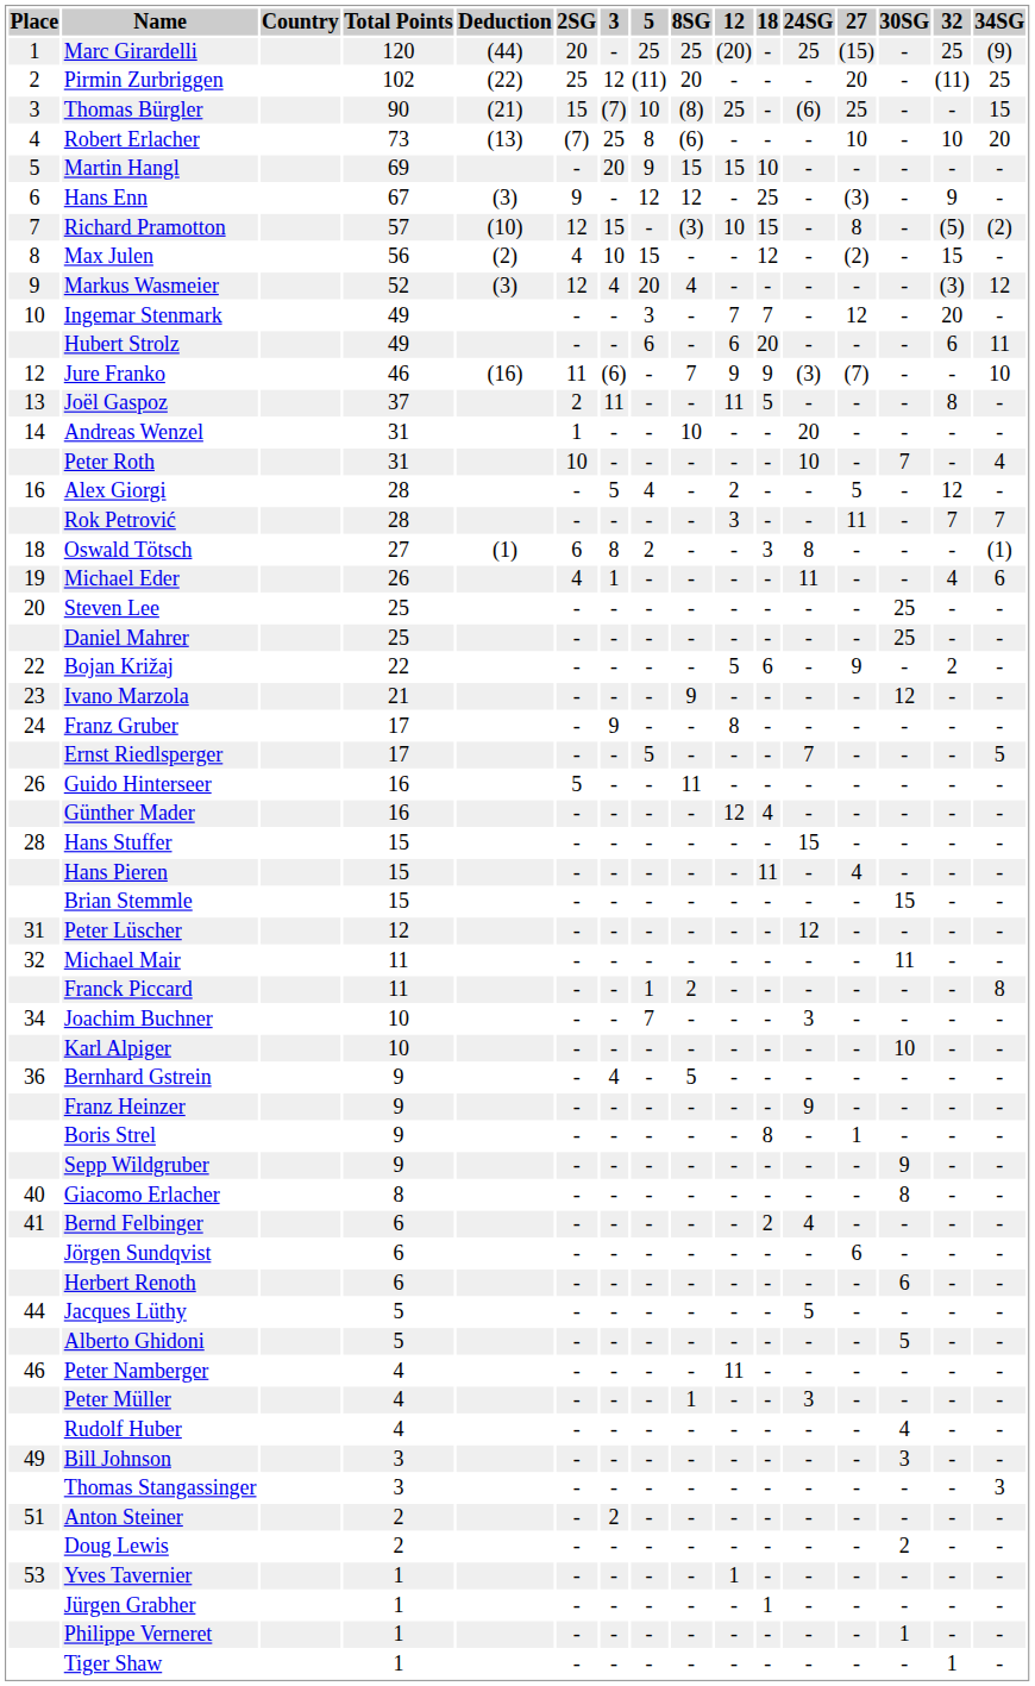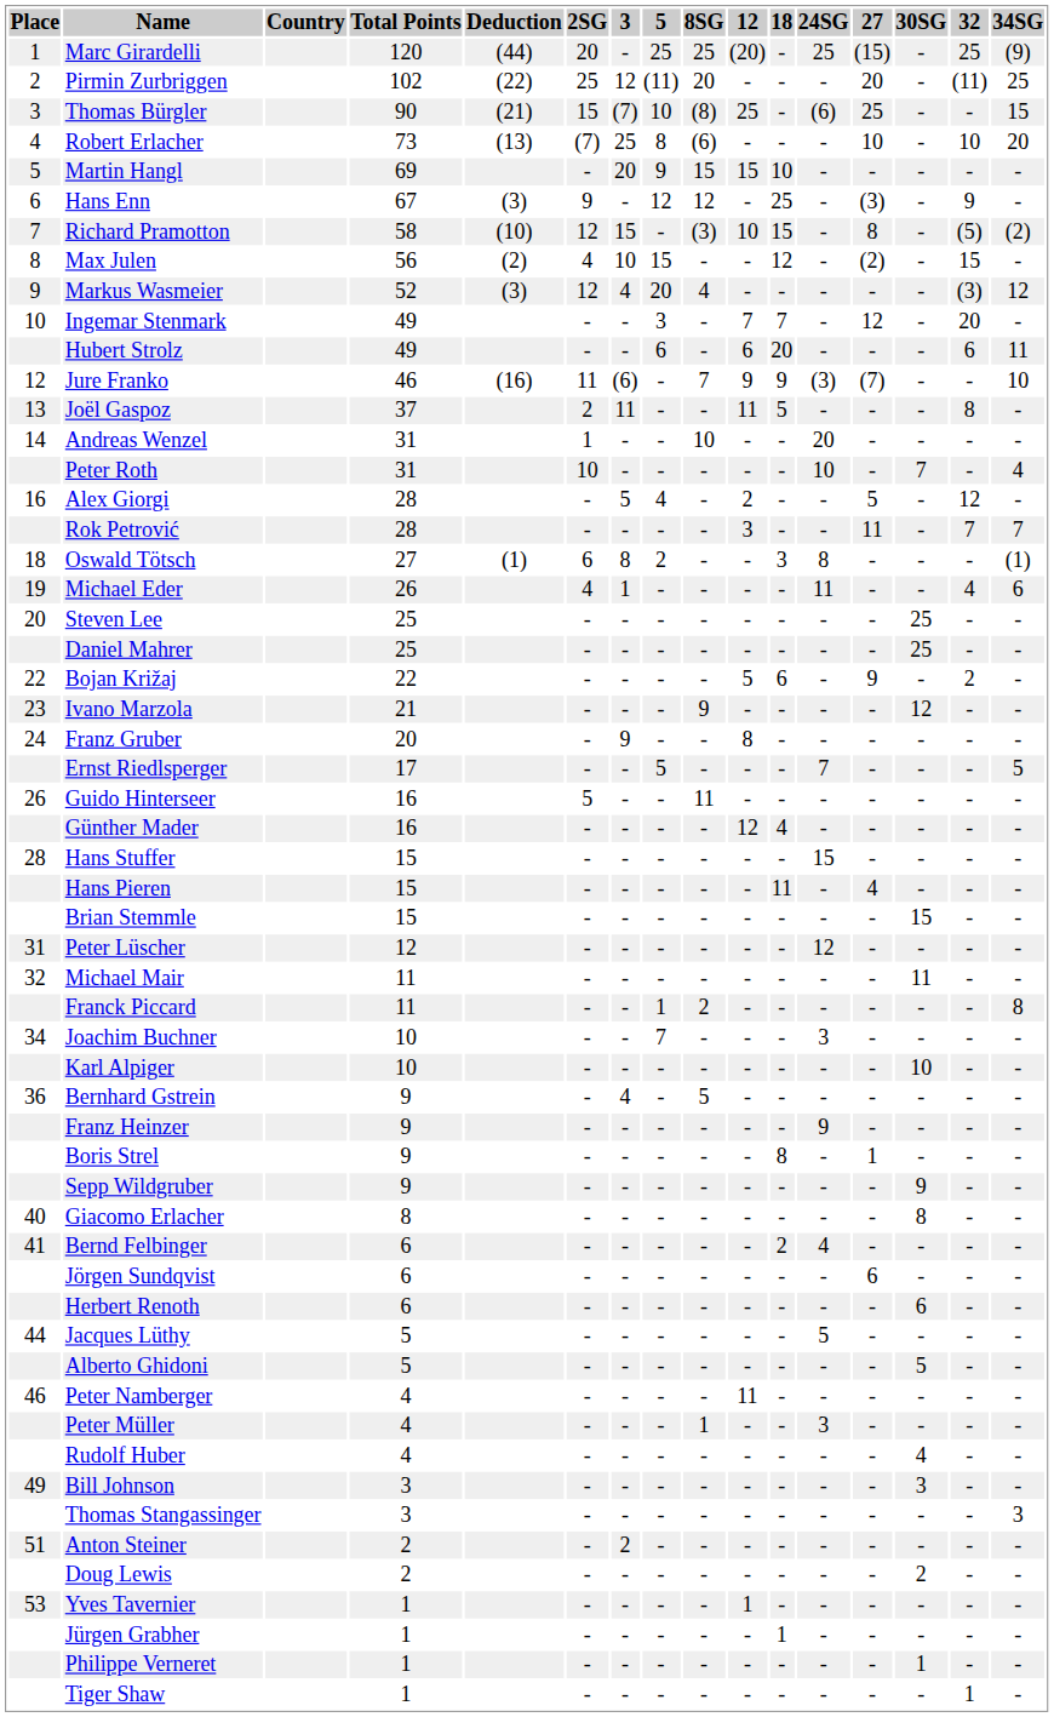 <table border="0" style="border: 1px solid #999; background-color:#FFFFFF; text-align:center">
 <tr align="center" bgcolor="#CCCCCC">
 <th>Place</th>
 <th>Name</th>
 <th>Country</th>
 <th>Total Points</th>
 <th>Deduction</th>
 <th>2SG</th>
 <th>3</th>
 <th>5</th>
 <th>8SG</th>
 <th>12</th>
 <th>18</th>
 <th>24SG</th>
 <th>27</th>
 <th>30SG</th>
 <th>32</th>
 <th>34SG</th>
 </tr>
 <tr bgcolor="#EFEFEF">
 <td>1</td>
 <td align="left"><a href='#'>Marc Girardelli</a></td>
 <td align="left"></td>
 <td>120</td>
 <td>(44)</td>
 <td>20</td>
 <td>-</td>
 <td>25</td>
 <td>25</td>
 <td>(20)</td>
 <td>-</td>
 <td>25</td>
 <td>(15)</td>
 <td>-</td>
 <td>25</td>
 <td>(9)</td>
 </tr>
 <tr>
 <td>2</td>
 <td align="left"><a href='#'>Pirmin Zurbriggen</a></td>
 <td align="left"></td>
 <td>102</td>
 <td>(22)</td>
 <td>25</td>
 <td>12</td>
 <td>(11)</td>
 <td>20</td>
 <td>-</td>
 <td>-</td>
 <td>-</td>
 <td>20</td>
 <td>-</td>
 <td>(11)</td>
 <td>25</td>
 </tr>
 <tr bgcolor="#EFEFEF">
 <td>3</td>
 <td align="left"><a href='#'>Thomas Bürgler</a></td>
 <td align="left"></td>
 <td>90</td>
 <td>(21)</td>
 <td>15</td>
 <td>(7)</td>
 <td>10</td>
 <td>(8)</td>
 <td>25</td>
 <td>-</td>
 <td>(6)</td>
 <td>25</td>
 <td>-</td>
 <td>-</td>
 <td>15</td>
 </tr>
 <tr>
 <td>4</td>
 <td align="left"><a href='#'>Robert Erlacher</a></td>
 <td align="left"></td>
 <td>73</td>
 <td>(13)</td>
 <td>(7)</td>
 <td>25</td>
 <td>8</td>
 <td>(6)</td>
 <td>-</td>
 <td>-</td>
 <td>-</td>
 <td>10</td>
 <td>-</td>
 <td>10</td>
 <td>20</td>
 </tr>
 <tr bgcolor="#EFEFEF">
 <td>5</td>
 <td align="left"><a href='#'>Martin Hangl</a></td>
 <td align="left"></td>
 <td>69</td>
 <td></td>
 <td>-</td>
 <td>20</td>
 <td>9</td>
 <td>15</td>
 <td>15</td>
 <td>10</td>
 <td>-</td>
 <td>-</td>
 <td>-</td>
 <td>-</td>
 <td>-</td>
 </tr>
 <tr>
 <td>6</td>
 <td align="left"><a href='#'>Hans Enn</a></td>
 <td align="left"></td>
 <td>67</td>
 <td>(3)</td>
 <td>9</td>
 <td>-</td>
 <td>12</td>
 <td>12</td>
 <td>-</td>
 <td>25</td>
 <td>-</td>
 <td>(3)</td>
 <td>-</td>
 <td>9</td>
 <td>-</td>
 </tr>
 <tr bgcolor="#EFEFEF">
 <td>7</td>
 <td align="left"><a href='#'>Richard Pramotton</a></td>
 <td align="left"></td>
-<td>57</td>
+<td>58</td>
 <td>(10)</td>
 <td>12</td>
 <td>15</td>
 <td>-</td>
 <td>(3)</td>
 <td>10</td>
 <td>15</td>
 <td>-</td>
 <td>8</td>
 <td>-</td>
 <td>(5)</td>
 <td>(2)</td>
 </tr>
 <tr>
 <td>8</td>
 <td align="left"><a href='#'>Max Julen</a></td>
 <td align="left"></td>
 <td>56</td>
 <td>(2)</td>
 <td>4</td>
 <td>10</td>
 <td>15</td>
 <td>-</td>
 <td>-</td>
 <td>12</td>
 <td>-</td>
 <td>(2)</td>
 <td>-</td>
 <td>15</td>
 <td>-</td>
 </tr>
 <tr bgcolor="#EFEFEF">
 <td>9</td>
 <td align="left"><a href='#'>Markus Wasmeier</a></td>
 <td align="left"></td>
 <td>52</td>
 <td>(3)</td>
 <td>12</td>
 <td>4</td>
 <td>20</td>
 <td>4</td>
 <td>-</td>
 <td>-</td>
 <td>-</td>
 <td>-</td>
 <td>-</td>
 <td>(3)</td>
 <td>12</td>
 </tr>
 <tr>
 <td>10</td>
 <td align="left"><a href='#'>Ingemar Stenmark</a></td>
 <td align="left"></td>
 <td>49</td>
 <td></td>
 <td>-</td>
 <td>-</td>
 <td>3</td>
 <td>-</td>
 <td>7</td>
 <td>7</td>
 <td>-</td>
 <td>12</td>
 <td>-</td>
 <td>20</td>
 <td>-</td>
 </tr>
 <tr bgcolor="#EFEFEF">
 <td></td>
 <td align="left"><a href='#'>Hubert Strolz</a></td>
 <td align="left"></td>
 <td>49</td>
 <td></td>
 <td>-</td>
 <td>-</td>
 <td>6</td>
 <td>-</td>
 <td>6</td>
 <td>20</td>
 <td>-</td>
 <td>-</td>
 <td>-</td>
 <td>6</td>
 <td>11</td>
 </tr>
 <tr>
 <td>12</td>
 <td align="left"><a href='#'>Jure Franko</a></td>
 <td align="left"></td>
 <td>46</td>
 <td>(16)</td>
 <td>11</td>
 <td>(6)</td>
 <td>-</td>
 <td>7</td>
 <td>9</td>
 <td>9</td>
 <td>(3)</td>
 <td>(7)</td>
 <td>-</td>
 <td>-</td>
 <td>10</td>
 </tr>
 <tr bgcolor="#EFEFEF">
 <td>13</td>
 <td align="left"><a href='#'>Joël Gaspoz</a></td>
 <td align="left"></td>
 <td>37</td>
 <td></td>
 <td>2</td>
 <td>11</td>
 <td>-</td>
 <td>-</td>
 <td>11</td>
 <td>5</td>
 <td>-</td>
 <td>-</td>
 <td>-</td>
 <td>8</td>
 <td>-</td>
 </tr>
 <tr>
 <td>14</td>
 <td align="left"><a href='#'>Andreas Wenzel</a></td>
 <td align="left"></td>
 <td>31</td>
 <td></td>
 <td>1</td>
 <td>-</td>
 <td>-</td>
 <td>10</td>
 <td>-</td>
 <td>-</td>
 <td>20</td>
 <td>-</td>
 <td>-</td>
 <td>-</td>
 <td>-</td>
 </tr>
 <tr bgcolor="#EFEFEF">
 <td></td>
 <td align="left"><a href='#'>Peter Roth</a></td>
 <td align="left"></td>
 <td>31</td>
 <td></td>
 <td>10</td>
 <td>-</td>
 <td>-</td>
 <td>-</td>
 <td>-</td>
 <td>-</td>
 <td>10</td>
 <td>-</td>
 <td>7</td>
 <td>-</td>
 <td>4</td>
 </tr>
 <tr>
 <td>16</td>
 <td align="left"><a href='#'>Alex Giorgi</a></td>
 <td align="left"></td>
 <td>28</td>
 <td></td>
 <td>-</td>
 <td>5</td>
 <td>4</td>
 <td>-</td>
 <td>2</td>
 <td>-</td>
 <td>-</td>
 <td>5</td>
 <td>-</td>
 <td>12</td>
 <td>-</td>
 </tr>
 <tr bgcolor="#EFEFEF">
 <td></td>
 <td align="left"><a href='#'>Rok Petrović</a></td>
 <td align="left"></td>
 <td>28</td>
 <td></td>
 <td>-</td>
 <td>-</td>
 <td>-</td>
 <td>-</td>
 <td>3</td>
 <td>-</td>
 <td>-</td>
 <td>11</td>
 <td>-</td>
 <td>7</td>
 <td>7</td>
 </tr>
 <tr>
 <td>18</td>
 <td align="left"><a href='#'>Oswald Tötsch</a></td>
 <td align="left"></td>
 <td>27</td>
 <td>(1)</td>
 <td>6</td>
 <td>8</td>
 <td>2</td>
 <td>-</td>
 <td>-</td>
 <td>3</td>
 <td>8</td>
 <td>-</td>
 <td>-</td>
 <td>-</td>
 <td>(1)</td>
 </tr>
 <tr bgcolor="#EFEFEF">
 <td>19</td>
 <td align="left"><a href='#'>Michael Eder</a></td>
 <td align="left"></td>
 <td>26</td>
 <td></td>
 <td>4</td>
 <td>1</td>
 <td>-</td>
 <td>-</td>
 <td>-</td>
 <td>-</td>
 <td>11</td>
 <td>-</td>
 <td>-</td>
 <td>4</td>
 <td>6</td>
 </tr>
 <tr>
 <td>20</td>
 <td align="left"><a href='#'>Steven Lee</a></td>
 <td align="left"></td>
 <td>25</td>
 <td></td>
 <td>-</td>
 <td>-</td>
 <td>-</td>
 <td>-</td>
 <td>-</td>
 <td>-</td>
 <td>-</td>
 <td>-</td>
 <td>25</td>
 <td>-</td>
 <td>-</td>
 </tr>
 <tr bgcolor="#EFEFEF">
 <td></td>
 <td align="left"><a href='#'>Daniel Mahrer</a></td>
 <td align="left"></td>
 <td>25</td>
 <td></td>
 <td>-</td>
 <td>-</td>
 <td>-</td>
 <td>-</td>
 <td>-</td>
 <td>-</td>
 <td>-</td>
 <td>-</td>
 <td>25</td>
 <td>-</td>
 <td>-</td>
 </tr>
 <tr>
 <td>22</td>
 <td align="left"><a href='#'>Bojan Križaj</a></td>
 <td align="left"></td>
 <td>22</td>
 <td></td>
 <td>-</td>
 <td>-</td>
 <td>-</td>
 <td>-</td>
 <td>5</td>
 <td>6</td>
 <td>-</td>
 <td>9</td>
 <td>-</td>
 <td>2</td>
 <td>-</td>
 </tr>
 <tr bgcolor="#EFEFEF">
 <td>23</td>
 <td align="left"><a href='#'>Ivano Marzola</a></td>
 <td align="left"></td>
 <td>21</td>
 <td></td>
 <td>-</td>
 <td>-</td>
 <td>-</td>
 <td>9</td>
 <td>-</td>
 <td>-</td>
 <td>-</td>
 <td>-</td>
 <td>12</td>
 <td>-</td>
 <td>-</td>
 </tr>
 <tr>
 <td>24</td>
 <td align="left"><a href='#'>Franz Gruber</a></td>
 <td align="left"></td>
-<td>17</td>
+<td>20</td>
 <td></td>
 <td>-</td>
 <td>9</td>
 <td>-</td>
 <td>-</td>
 <td>8</td>
 <td>-</td>
 <td>-</td>
 <td>-</td>
 <td>-</td>
 <td>-</td>
 <td>-</td>
 </tr>
 <tr bgcolor="#EFEFEF">
 <td></td>
 <td align="left"><a href='#'>Ernst Riedlsperger</a></td>
 <td align="left"></td>
 <td>17</td>
 <td></td>
 <td>-</td>
 <td>-</td>
 <td>5</td>
 <td>-</td>
 <td>-</td>
 <td>-</td>
 <td>7</td>
 <td>-</td>
 <td>-</td>
 <td>-</td>
 <td>5</td>
 </tr>
 <tr>
 <td>26</td>
 <td align="left"><a href='#'>Guido Hinterseer</a></td>
 <td align="left"></td>
 <td>16</td>
 <td></td>
 <td>5</td>
 <td>-</td>
 <td>-</td>
 <td>11</td>
 <td>-</td>
 <td>-</td>
 <td>-</td>
 <td>-</td>
 <td>-</td>
 <td>-</td>
 <td>-</td>
 </tr>
 <tr bgcolor="#EFEFEF">
 <td></td>
 <td align="left"><a href='#'>Günther Mader</a></td>
 <td align="left"></td>
 <td>16</td>
 <td></td>
 <td>-</td>
 <td>-</td>
 <td>-</td>
 <td>-</td>
 <td>12</td>
 <td>4</td>
 <td>-</td>
 <td>-</td>
 <td>-</td>
 <td>-</td>
 <td>-</td>
 </tr>
 <tr>
 <td>28</td>
 <td align="left"><a href='#'>Hans Stuffer</a></td>
 <td align="left"></td>
 <td>15</td>
 <td></td>
 <td>-</td>
 <td>-</td>
 <td>-</td>
 <td>-</td>
 <td>-</td>
 <td>-</td>
 <td>15</td>
 <td>-</td>
 <td>-</td>
 <td>-</td>
 <td>-</td>
 </tr>
 <tr bgcolor="#EFEFEF">
 <td></td>
 <td align="left"><a href='#'>Hans Pieren</a></td>
 <td align="left"></td>
 <td>15</td>
 <td></td>
 <td>-</td>
 <td>-</td>
 <td>-</td>
 <td>-</td>
 <td>-</td>
 <td>11</td>
 <td>-</td>
 <td>4</td>
 <td>-</td>
 <td>-</td>
 <td>-</td>
 </tr>
 <tr>
 <td></td>
 <td align="left"><a href='#'>Brian Stemmle</a></td>
 <td align="left"></td>
 <td>15</td>
 <td></td>
 <td>-</td>
 <td>-</td>
 <td>-</td>
 <td>-</td>
 <td>-</td>
 <td>-</td>
 <td>-</td>
 <td>-</td>
 <td>15</td>
 <td>-</td>
 <td>-</td>
 </tr>
 <tr bgcolor="#EFEFEF">
 <td>31</td>
 <td align="left"><a href='#'>Peter Lüscher</a></td>
 <td align="left"></td>
 <td>12</td>
 <td></td>
 <td>-</td>
 <td>-</td>
 <td>-</td>
 <td>-</td>
 <td>-</td>
 <td>-</td>
 <td>12</td>
 <td>-</td>
 <td>-</td>
 <td>-</td>
 <td>-</td>
 </tr>
 <tr>
 <td>32</td>
 <td align="left"><a href='#'>Michael Mair</a></td>
 <td align="left"></td>
 <td>11</td>
 <td></td>
 <td>-</td>
 <td>-</td>
 <td>-</td>
 <td>-</td>
 <td>-</td>
 <td>-</td>
 <td>-</td>
 <td>-</td>
 <td>11</td>
 <td>-</td>
 <td>-</td>
 </tr>
 <tr bgcolor="#EFEFEF">
 <td></td>
 <td align="left"><a href='#'>Franck Piccard</a></td>
 <td align="left"></td>
 <td>11</td>
 <td></td>
 <td>-</td>
 <td>-</td>
 <td>1</td>
 <td>2</td>
 <td>-</td>
 <td>-</td>
 <td>-</td>
 <td>-</td>
 <td>-</td>
 <td>-</td>
 <td>8</td>
 </tr>
 <tr>
 <td>34</td>
 <td align="left"><a href='#'>Joachim Buchner</a></td>
 <td align="left"></td>
 <td>10</td>
 <td></td>
 <td>-</td>
 <td>-</td>
 <td>7</td>
 <td>-</td>
 <td>-</td>
 <td>-</td>
 <td>3</td>
 <td>-</td>
 <td>-</td>
 <td>-</td>
 <td>-</td>
 </tr>
 <tr bgcolor="#EFEFEF">
 <td></td>
 <td align="left"><a href='#'>Karl Alpiger</a></td>
 <td align="left"></td>
 <td>10</td>
 <td></td>
 <td>-</td>
 <td>-</td>
 <td>-</td>
 <td>-</td>
 <td>-</td>
 <td>-</td>
 <td>-</td>
 <td>-</td>
 <td>10</td>
 <td>-</td>
 <td>-</td>
 </tr>
 <tr>
 <td>36</td>
 <td align="left"><a href='#'>Bernhard Gstrein</a></td>
 <td align="left"></td>
 <td>9</td>
 <td></td>
 <td>-</td>
 <td>4</td>
 <td>-</td>
 <td>5</td>
 <td>-</td>
 <td>-</td>
 <td>-</td>
 <td>-</td>
 <td>-</td>
 <td>-</td>
 <td>-</td>
 </tr>
 <tr bgcolor="#EFEFEF">
 <td></td>
 <td align="left"><a href='#'>Franz Heinzer</a></td>
 <td align="left"></td>
 <td>9</td>
 <td></td>
 <td>-</td>
 <td>-</td>
 <td>-</td>
 <td>-</td>
 <td>-</td>
 <td>-</td>
 <td>9</td>
 <td>-</td>
 <td>-</td>
 <td>-</td>
 <td>-</td>
 </tr>
 <tr>
 <td></td>
 <td align="left"><a href='#'>Boris Strel</a></td>
 <td align="left"></td>
 <td>9</td>
 <td></td>
 <td>-</td>
 <td>-</td>
 <td>-</td>
 <td>-</td>
 <td>-</td>
 <td>8</td>
 <td>-</td>
 <td>1</td>
 <td>-</td>
 <td>-</td>
 <td>-</td>
 </tr>
 <tr bgcolor="#EFEFEF">
 <td></td>
 <td align="left"><a href='#'>Sepp Wildgruber</a></td>
 <td align="left"></td>
 <td>9</td>
 <td></td>
 <td>-</td>
 <td>-</td>
 <td>-</td>
 <td>-</td>
 <td>-</td>
 <td>-</td>
 <td>-</td>
 <td>-</td>
 <td>9</td>
 <td>-</td>
 <td>-</td>
 </tr>
 <tr>
 <td>40</td>
 <td align="left"><a href='#'>Giacomo Erlacher</a></td>
 <td align="left"></td>
 <td>8</td>
 <td></td>
 <td>-</td>
 <td>-</td>
 <td>-</td>
 <td>-</td>
 <td>-</td>
 <td>-</td>
 <td>-</td>
 <td>-</td>
 <td>8</td>
 <td>-</td>
 <td>-</td>
 </tr>
 <tr bgcolor="#EFEFEF">
 <td>41</td>
 <td align="left"><a href='#'>Bernd Felbinger</a></td>
 <td align="left"></td>
 <td>6</td>
 <td></td>
 <td>-</td>
 <td>-</td>
 <td>-</td>
 <td>-</td>
 <td>-</td>
 <td>2</td>
 <td>4</td>
 <td>-</td>
 <td>-</td>
 <td>-</td>
 <td>-</td>
 </tr>
 <tr>
 <td></td>
 <td align="left"><a href='#'>Jörgen Sundqvist</a></td>
 <td align="left"></td>
 <td>6</td>
 <td></td>
 <td>-</td>
 <td>-</td>
 <td>-</td>
 <td>-</td>
 <td>-</td>
 <td>-</td>
 <td>-</td>
 <td>6</td>
 <td>-</td>
 <td>-</td>
 <td>-</td>
 </tr>
 <tr bgcolor="#EFEFEF">
 <td></td>
 <td align="left"><a href='#'>Herbert Renoth</a></td>
 <td align="left"></td>
 <td>6</td>
 <td></td>
 <td>-</td>
 <td>-</td>
 <td>-</td>
 <td>-</td>
 <td>-</td>
 <td>-</td>
 <td>-</td>
 <td>-</td>
 <td>6</td>
 <td>-</td>
 <td>-</td>
 </tr>
 <tr>
 <td>44</td>
 <td align="left"><a href='#'>Jacques Lüthy</a></td>
 <td align="left"></td>
 <td>5</td>
 <td></td>
 <td>-</td>
 <td>-</td>
 <td>-</td>
 <td>-</td>
 <td>-</td>
 <td>-</td>
 <td>5</td>
 <td>-</td>
 <td>-</td>
 <td>-</td>
 <td>-</td>
 </tr>
 <tr bgcolor="#EFEFEF">
 <td></td>
 <td align="left"><a href='#'>Alberto Ghidoni</a></td>
 <td align="left"></td>
 <td>5</td>
 <td></td>
 <td>-</td>
 <td>-</td>
 <td>-</td>
 <td>-</td>
 <td>-</td>
 <td>-</td>
 <td>-</td>
 <td>-</td>
 <td>5</td>
 <td>-</td>
 <td>-</td>
 </tr>
 <tr>
 <td>46</td>
 <td align="left"><a href='#'>Peter Namberger</a></td>
 <td align="left"></td>
 <td>4</td>
 <td></td>
 <td>-</td>
 <td>-</td>
 <td>-</td>
 <td>-</td>
 <td>11</td>
 <td>-</td>
 <td>-</td>
 <td>-</td>
 <td>-</td>
 <td>-</td>
 <td>-</td>
 </tr>
 <tr bgcolor="#EFEFEF">
 <td></td>
 <td align="left"><a href='#'>Peter Müller</a></td>
 <td align="left"></td>
 <td>4</td>
 <td></td>
 <td>-</td>
 <td>-</td>
 <td>-</td>
 <td>1</td>
 <td>-</td>
 <td>-</td>
 <td>3</td>
 <td>-</td>
 <td>-</td>
 <td>-</td>
 <td>-</td>
 </tr>
 <tr>
 <td></td>
 <td align="left"><a href='#'>Rudolf Huber</a></td>
 <td align="left"></td>
 <td>4</td>
 <td></td>
 <td>-</td>
 <td>-</td>
 <td>-</td>
 <td>-</td>
 <td>-</td>
 <td>-</td>
 <td>-</td>
 <td>-</td>
 <td>4</td>
 <td>-</td>
 <td>-</td>
 </tr>
 <tr bgcolor="#EFEFEF">
 <td>49</td>
 <td align="left"><a href='#'>Bill Johnson</a></td>
 <td align="left"></td>
 <td>3</td>
 <td></td>
 <td>-</td>
 <td>-</td>
 <td>-</td>
 <td>-</td>
 <td>-</td>
 <td>-</td>
 <td>-</td>
 <td>-</td>
 <td>3</td>
 <td>-</td>
 <td>-</td>
 </tr>
 <tr>
 <td></td>
 <td align="left"><a href='#'>Thomas Stangassinger</a></td>
 <td align="left"></td>
 <td>3</td>
 <td></td>
 <td>-</td>
 <td>-</td>
 <td>-</td>
 <td>-</td>
 <td>-</td>
 <td>-</td>
 <td>-</td>
 <td>-</td>
 <td>-</td>
 <td>-</td>
 <td>3</td>
 </tr>
 <tr bgcolor="#EFEFEF">
 <td>51</td>
 <td align="left"><a href='#'>Anton Steiner</a></td>
 <td align="left"></td>
 <td>2</td>
 <td></td>
 <td>-</td>
 <td>2</td>
 <td>-</td>
 <td>-</td>
 <td>-</td>
 <td>-</td>
 <td>-</td>
 <td>-</td>
 <td>-</td>
 <td>-</td>
 <td>-</td>
 </tr>
 <tr>
 <td></td>
 <td align="left"><a href='#'>Doug Lewis</a></td>
 <td align="left"></td>
 <td>2</td>
 <td></td>
 <td>-</td>
 <td>-</td>
 <td>-</td>
 <td>-</td>
 <td>-</td>
 <td>-</td>
 <td>-</td>
 <td>-</td>
 <td>2</td>
 <td>-</td>
 <td>-</td>
 </tr>
 <tr bgcolor="#EFEFEF">
 <td>53</td>
 <td align="left"><a href='#'>Yves Tavernier</a></td>
 <td align="left"></td>
 <td>1</td>
 <td></td>
 <td>-</td>
 <td>-</td>
 <td>-</td>
 <td>-</td>
 <td>1</td>
 <td>-</td>
 <td>-</td>
 <td>-</td>
 <td>-</td>
 <td>-</td>
 <td>-</td>
 </tr>
 <tr>
 <td></td>
 <td align="left"><a href='#'>Jürgen Grabher</a></td>
 <td align="left"></td>
 <td>1</td>
 <td></td>
 <td>-</td>
 <td>-</td>
 <td>-</td>
 <td>-</td>
 <td>-</td>
 <td>1</td>
 <td>-</td>
 <td>-</td>
 <td>-</td>
 <td>-</td>
 <td>-</td>
 </tr>
 <tr bgcolor="#EFEFEF">
 <td></td>
 <td align="left"><a href='#'>Philippe Verneret</a></td>
 <td align="left"></td>
 <td>1</td>
 <td></td>
 <td>-</td>
 <td>-</td>
 <td>-</td>
 <td>-</td>
 <td>-</td>
 <td>-</td>
 <td>-</td>
 <td>-</td>
 <td>1</td>
 <td>-</td>
 <td>-</td>
 </tr>
 <tr>
 <td></td>
 <td align="left"><a href='#'>Tiger Shaw</a></td>
 <td align="left"></td>
 <td>1</td>
 <td></td>
 <td>-</td>
 <td>-</td>
 <td>-</td>
 <td>-</td>
 <td>-</td>
 <td>-</td>
 <td>-</td>
 <td>-</td>
 <td>-</td>
 <td>1</td>
 <td>-</td>
 </tr>
 </table>
